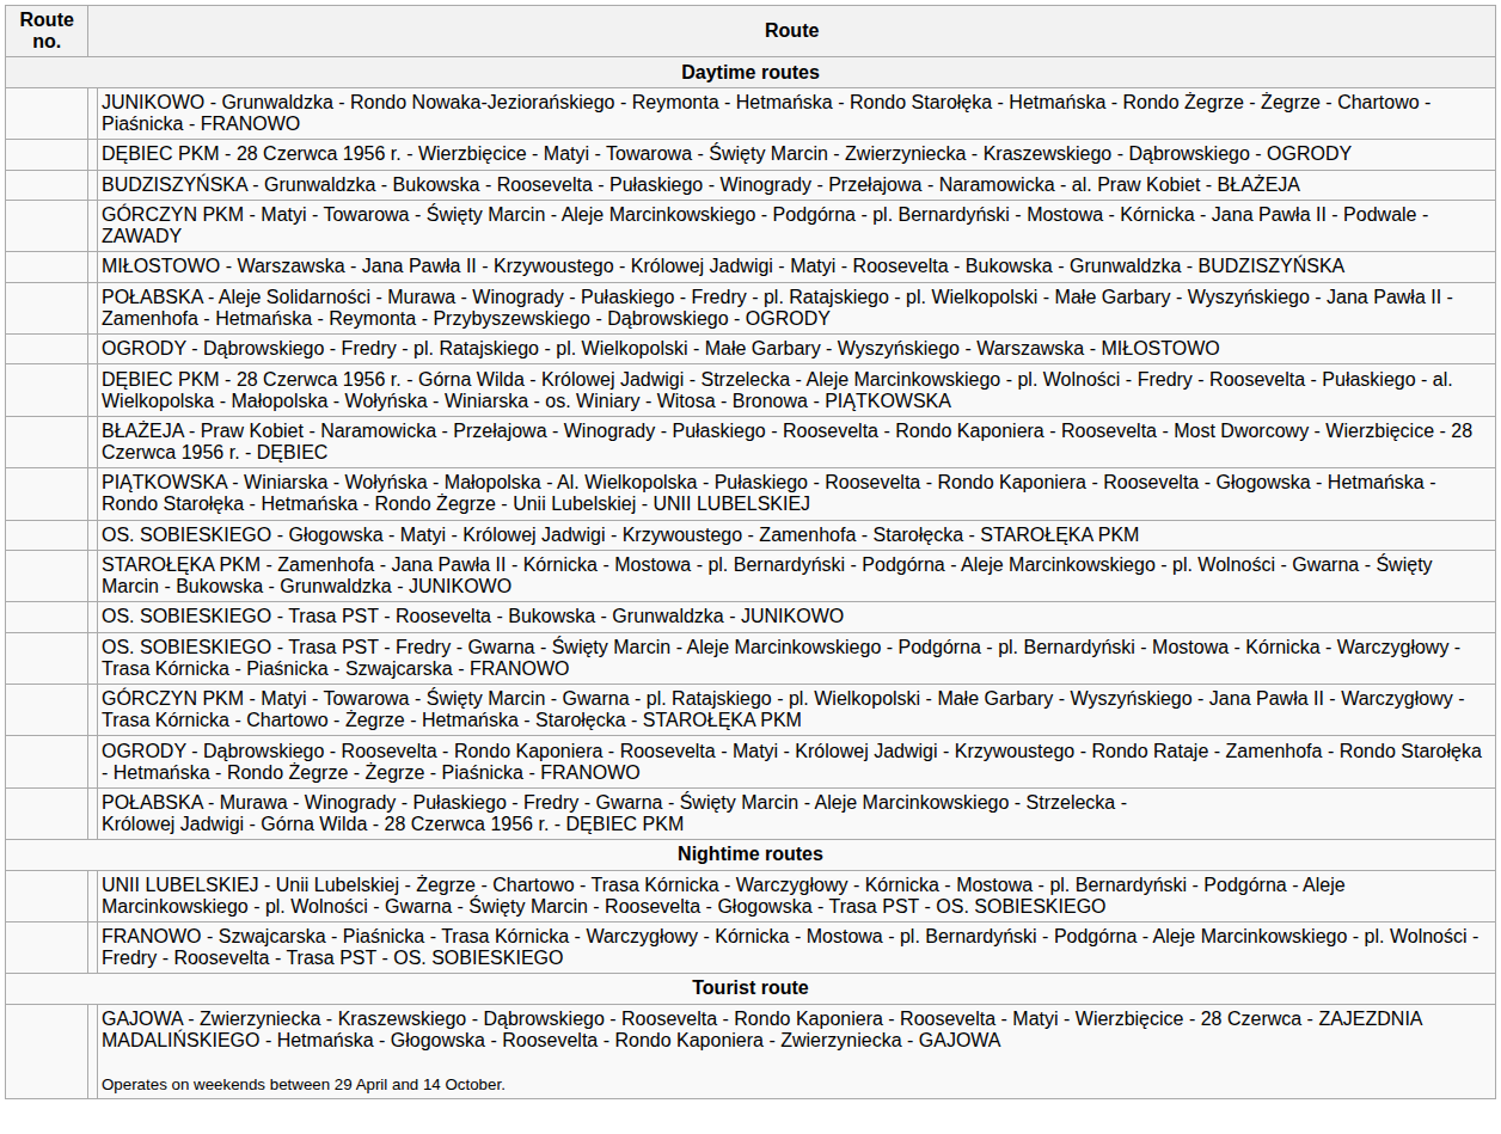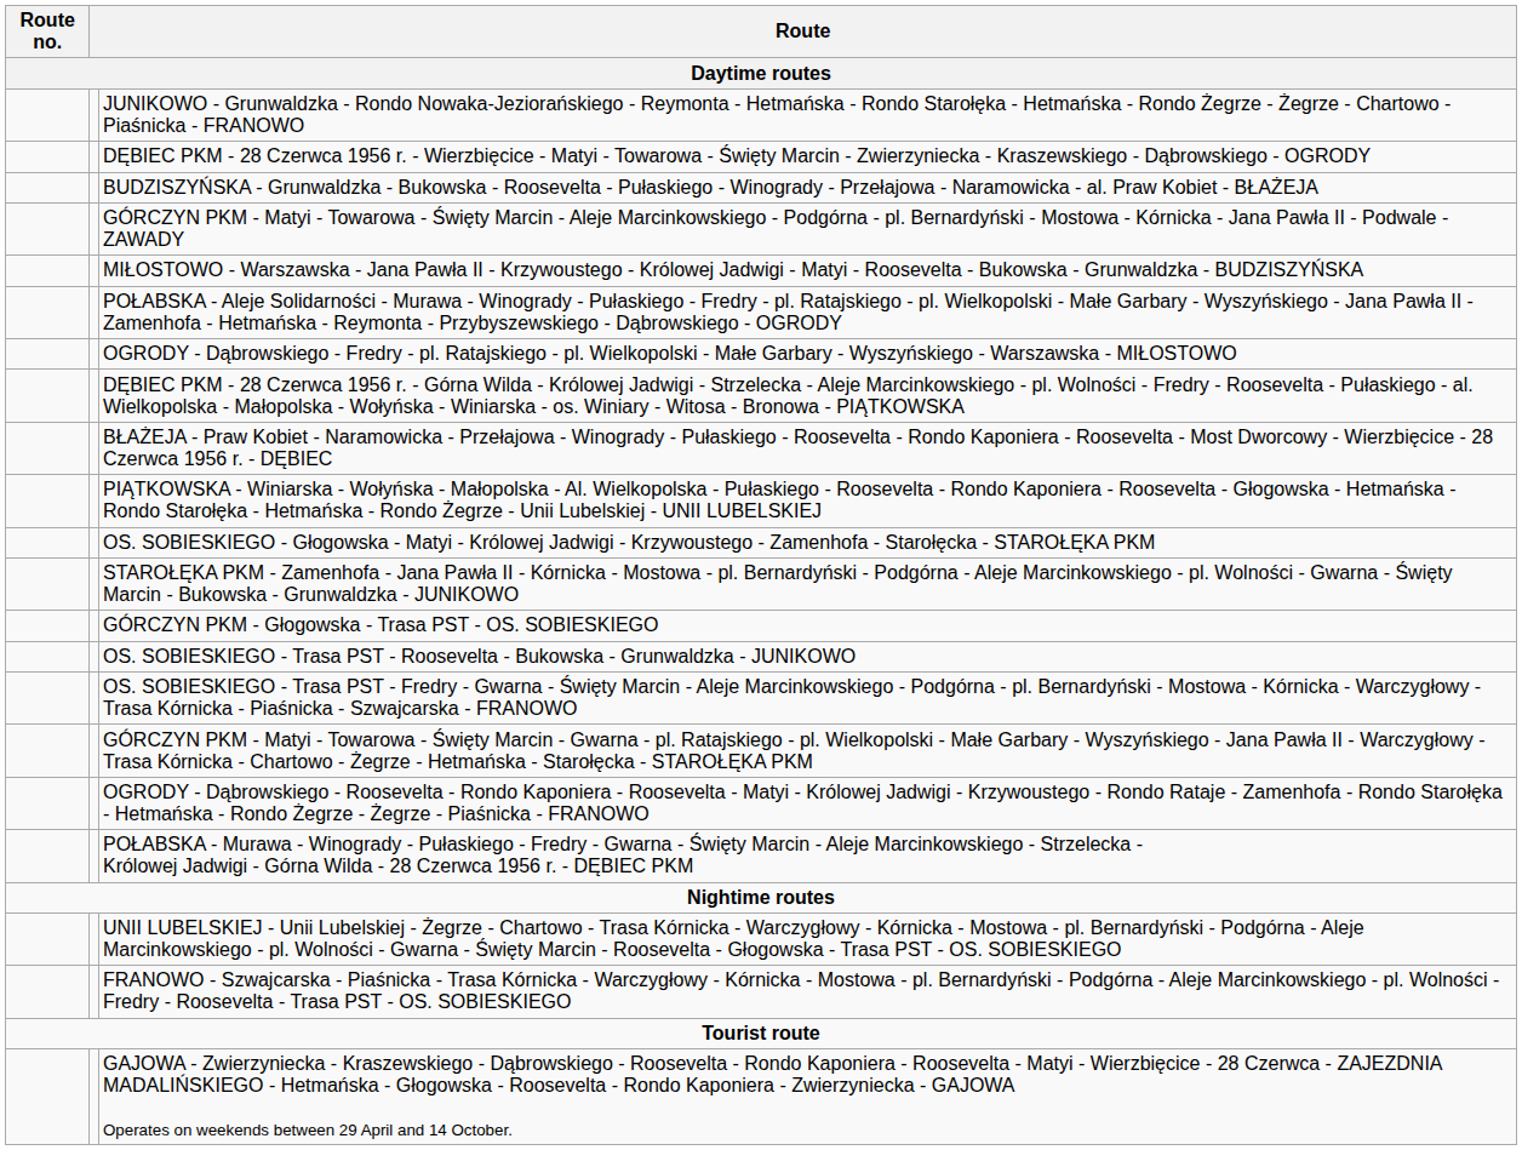 <table Class=wikitable standard>
 <tr>
 <th>Route no.</th>
 <th colspan="2">Route</th>
 </tr>
 <tr>
 <th colspan="3">Daytime routes</th>
 </tr>
 <tr>
 <td></td>
 <td></td>
 <td>JUNIKOWO - Grunwaldzka - Rondo Nowaka-Jeziorańskiego - Reymonta - Hetmańska - Rondo Starołęka - Hetmańska - Rondo Żegrze - Żegrze - Chartowo - Piaśnicka - FRANOWO</td>
 </tr>
 <tr>
 <td></td>
 <td></td>
 <td>DĘBIEC PKM - 28 Czerwca 1956 r. - Wierzbięcice - Matyi - Towarowa - Święty Marcin - Zwierzyniecka - Kraszewskiego - Dąbrowskiego - OGRODY</td>
 </tr>
 <tr>
 <td></td>
 <td></td>
 <td>BUDZISZYŃSKA - Grunwaldzka - Bukowska - Roosevelta - Pułaskiego - Winogrady - Przełajowa - Naramowicka - al. Praw Kobiet - BŁAŻEJA</td>
 </tr>
 <tr>
 <td></td>
 <td></td>
 <td>GÓRCZYN PKM - Matyi - Towarowa - Święty Marcin - Aleje Marcinkowskiego - Podgórna - pl. Bernardyński - Mostowa - Kórnicka - Jana Pawła II - Podwale - ZAWADY</td>
 </tr>
 <tr>
 <td></td>
 <td></td>
 <td>MIŁOSTOWO - Warszawska - Jana Pawła II - Krzywoustego - Królowej Jadwigi - Matyi - Roosevelta - Bukowska - Grunwaldzka - BUDZISZYŃSKA</td>
 </tr>
 <tr>
 <td></td>
 <td></td>
 <td>POŁABSKA - Aleje Solidarności - Murawa - Winogrady - Pułaskiego - Fredry - pl. Ratajskiego - pl. Wielkopolski - Małe Garbary - Wyszyńskiego - Jana Pawła II - Zamenhofa - Hetmańska - Reymonta - Przybyszewskiego - Dąbrowskiego - OGRODY</td>
 </tr>
 <tr>
 <td></td>
 <td></td>
 <td>OGRODY - Dąbrowskiego - Fredry - pl. Ratajskiego - pl. Wielkopolski - Małe Garbary - Wyszyńskiego - Warszawska - MIŁOSTOWO</td>
 </tr>
 <tr>
 <td></td>
 <td></td>
 <td>DĘBIEC PKM - 28 Czerwca 1956 r. - Górna Wilda - Królowej Jadwigi - Strzelecka - Aleje Marcinkowskiego - pl. Wolności - Fredry - Roosevelta - Pułaskiego - al. Wielkopolska - Małopolska - Wołyńska - Winiarska - os. Winiary - Witosa - Bronowa - PIĄTKOWSKA</td>
 </tr>
 <tr>
 <td></td>
 <td></td>
 <td>BŁAŻEJA - Praw Kobiet - Naramowicka - Przełajowa - Winogrady - Pułaskiego - Roosevelta - Rondo Kaponiera - Roosevelta - Most Dworcowy - Wierzbięcice - 28 Czerwca 1956 r. - DĘBIEC</td>
 </tr>
 <tr>
 <td></td>
 <td></td>
 <td>PIĄTKOWSKA - Winiarska - Wołyńska - Małopolska - Al. Wielkopolska - Pułaskiego - Roosevelta - Rondo Kaponiera - Roosevelta - Głogowska - Hetmańska - Rondo Starołęka - Hetmańska - Rondo Żegrze - Unii Lubelskiej - UNII LUBELSKIEJ</td>
 </tr>
 <tr>
 <td></td>
 <td></td>
 <td>OS. SOBIESKIEGO - Głogowska - Matyi - Królowej Jadwigi - Krzywoustego - Zamenhofa - Starołęcka - STAROŁĘKA PKM</td>
 </tr>
 <tr>
 <td></td>
 <td></td>
 <td>STAROŁĘKA PKM - Zamenhofa - Jana Pawła II - Kórnicka - Mostowa - pl. Bernardyński - Podgórna - Aleje Marcinkowskiego - pl. Wolności - Gwarna - Święty Marcin - Bukowska - Grunwaldzka - JUNIKOWO</td>
 </tr>
 <tr>
 <td></td>
 <td></td>
+<td>GÓRCZYN PKM - Głogowska - Trasa PST - OS. SOBIESKIEGO</td>
+</tr>
+<tr>
+<td></td>
+<td></td>
 <td>OS. SOBIESKIEGO - Trasa PST - Roosevelta - Bukowska - Grunwaldzka - JUNIKOWO</td>
 </tr>
 <tr>
 <td></td>
 <td></td>
 <td>OS. SOBIESKIEGO - Trasa PST - Fredry - Gwarna - Święty Marcin - Aleje Marcinkowskiego - Podgórna - pl. Bernardyński - Mostowa - Kórnicka - Warczygłowy - Trasa Kórnicka - Piaśnicka - Szwajcarska - FRANOWO</td>
 </tr>
 <tr>
 <td></td>
 <td></td>
 <td>GÓRCZYN PKM - Matyi - Towarowa - Święty Marcin - Gwarna - pl. Ratajskiego - pl. Wielkopolski - Małe Garbary - Wyszyńskiego - Jana Pawła II - Warczygłowy - Trasa Kórnicka - Chartowo - Żegrze - Hetmańska - Starołęcka - STAROŁĘKA PKM</td>
 </tr>
 <tr>
 <td></td>
 <td></td>
 <td>OGRODY - Dąbrowskiego - Roosevelta - Rondo Kaponiera - Roosevelta - Matyi - Królowej Jadwigi - Krzywoustego - Rondo Rataje - Zamenhofa - Rondo Starołęka - Hetmańska - Rondo Żegrze - Żegrze - Piaśnicka - FRANOWO</td>
 </tr>
 <tr>
 <td></td>
 <td></td>
 <td>POŁABSKA - Murawa - Winogrady - Pułaskiego - Fredry - Gwarna - Święty Marcin - Aleje Marcinkowskiego - Strzelecka -<br>Królowej Jadwigi - Górna Wilda - 28 Czerwca 1956 r. - DĘBIEC PKM</td>
 </tr>
 <tr>
 <td colspan="3" style="text-align:center;"><strong>Nightime routes</strong></td>
 </tr>
 <tr>
 <td></td>
 <td></td>
 <td>UNII LUBELSKIEJ - Unii Lubelskiej - Żegrze - Chartowo - Trasa Kórnicka - Warczygłowy - Kórnicka - Mostowa - pl. Bernardyński - Podgórna - Aleje Marcinkowskiego - pl. Wolności - Gwarna - Święty Marcin - Roosevelta - Głogowska - Trasa PST - OS. SOBIESKIEGO</td>
 </tr>
 <tr>
 <td></td>
 <td></td>
 <td>FRANOWO - Szwajcarska - Piaśnicka - Trasa Kórnicka - Warczygłowy - Kórnicka - Mostowa - pl. Bernardyński - Podgórna - Aleje Marcinkowskiego - pl. Wolności - Fredry - Roosevelta - Trasa PST - OS. SOBIESKIEGO</td>
 </tr>
 <tr>
 <td colspan="3" style="text-align:center;"><strong>Tourist route</strong></td>
 </tr>
 <tr>
 <td></td>
 <td></td>
 <td>GAJOWA - Zwierzyniecka - Kraszewskiego - Dąbrowskiego - Roosevelta - Rondo Kaponiera - Roosevelta - Matyi - Wierzbięcice - 28 Czerwca - ZAJEZDNIA MADALIŃSKIEGO - Hetmańska - Głogowska - Roosevelta - Rondo Kaponiera - Zwierzyniecka - GAJOWA<br><br><small>Operates on weekends between 29 April and 14 October.</small></td>
 </tr>
 <tr>
 </tr>
 </table>
